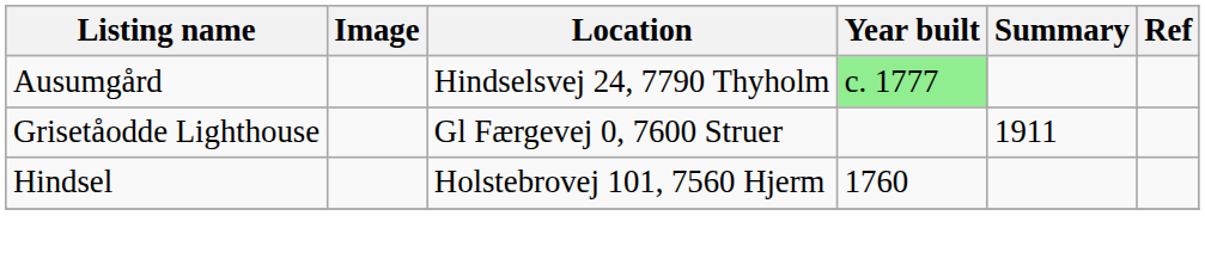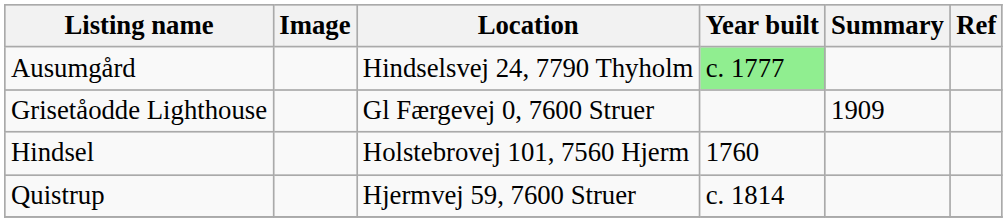 <table class="wikitable sortable">
 <tr>
 <th>Listing name</th>
 <th>Image</th>
 <th>Location</th>
 <th>Year built</th>
 <th>Summary</th>
 <th>Ref</th>
 </tr>
 <tr>
 <td>Ausumgård</td>
 <td></td>
 <td>Hindselsvej 24, 7790 Thyholm</td>
 <td style="background: lightgreen;">c. 1777</td>
 <td></td>
 <td></td>
 </tr>
 <tr>
 <td>Grisetåodde Lighthouse</td>
 <td></td>
 <td>Gl Færgevej 0, 7600 Struer</td>
 <td></td>
-<td>1911</td>
+<td>1909</td>
 <td></td>
 </tr>
 <tr>
 <td>Hindsel</td>
 <td></td>
 <td>Holstebrovej 101, 7560 Hjerm</td>
 <td>1760</td>
 <td></td>
 <td></td>
 </tr>
 <tr>
+<td>Quistrup</td>
+<td></td>
+<td>Hjermvej 59, 7600 Struer</td>
+<td>c. 1814</td>
+<td></td>
+<td></td>
+</tr>
+<tr>
 </tr>
 </table>
